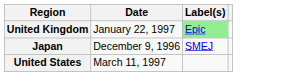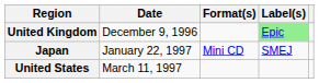 <table class="wikitable plainrowheaders">
 <tr>
 <th scope="col">Region</th>
 <th scope="col">Date</th>
+<th scope="col">Format(s)</th>
 <th scope="col">Label(s)</th>
 <th scope="col"></th>
 </tr>
 <tr>
 <th scope="row">United Kingdom</th>
-<td>January 22, 1997</td>
+<td>December 9, 1996</td>
+<td></td>
 <td style="background: lightgreen;"><a href='#'>Epic</a></td>
 <td></td>
 </tr>
 <tr>
 <th scope="row">Japan</th>
-<td>December 9, 1996</td>
+<td>January 22, 1997</td>
+<td><a href='#'>Mini CD</a></td>
 <td><a href='#'>SMEJ</a></td>
 <td></td>
 </tr>
 <tr>
 <th scope="row">United States</th>
 <td>March 11, 1997</td>
 <td></td>
 <td></td>
+<td></td>
 </tr>
 </table>
